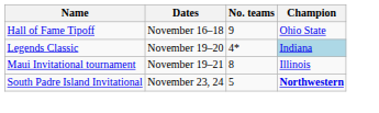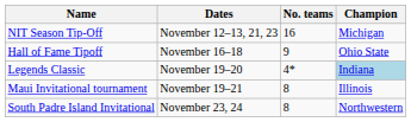 <table class="wikitable">
 <tr>
 <th>Name</th>
 <th>Dates</th>
 <th>No. teams</th>
 <th>Champion</th>
+</tr>
+<tr>
+<td><a href='#'>NIT Season Tip-Off</a></td>
+<td>November 12–13, 21, 23</td>
+<td>16</td>
+<td><a href='#'>Michigan</a></td>
 </tr>
 <tr>
 <td><a href='#'>Hall of Fame Tipoff</a></td>
 <td>November 16–18</td>
 <td>9</td>
 <td><a href='#'>Ohio State</a></td>
 </tr>
 <tr>
 <td><a href='#'>Legends Classic</a></td>
 <td>November 19–20</td>
 <td>4*</td>
 <td style="background: lightblue;"><a href='#'>Indiana</a></td>
 </tr>
 <tr>
 <td><a href='#'>Maui Invitational tournament</a></td>
 <td>November 19–21</td>
 <td>8</td>
 <td><a href='#'>Illinois</a></td>
 </tr>
 <tr>
 <td><a href='#'>South Padre Island Invitational</a></td>
 <td>November 23, 24</td>
-<td>5</td>
-<td><strong><a href='#'>Northwestern</a></strong></td>
+<td>8</td>
+<td><a href='#'>Northwestern</a></td>
 </tr>
 </table>
